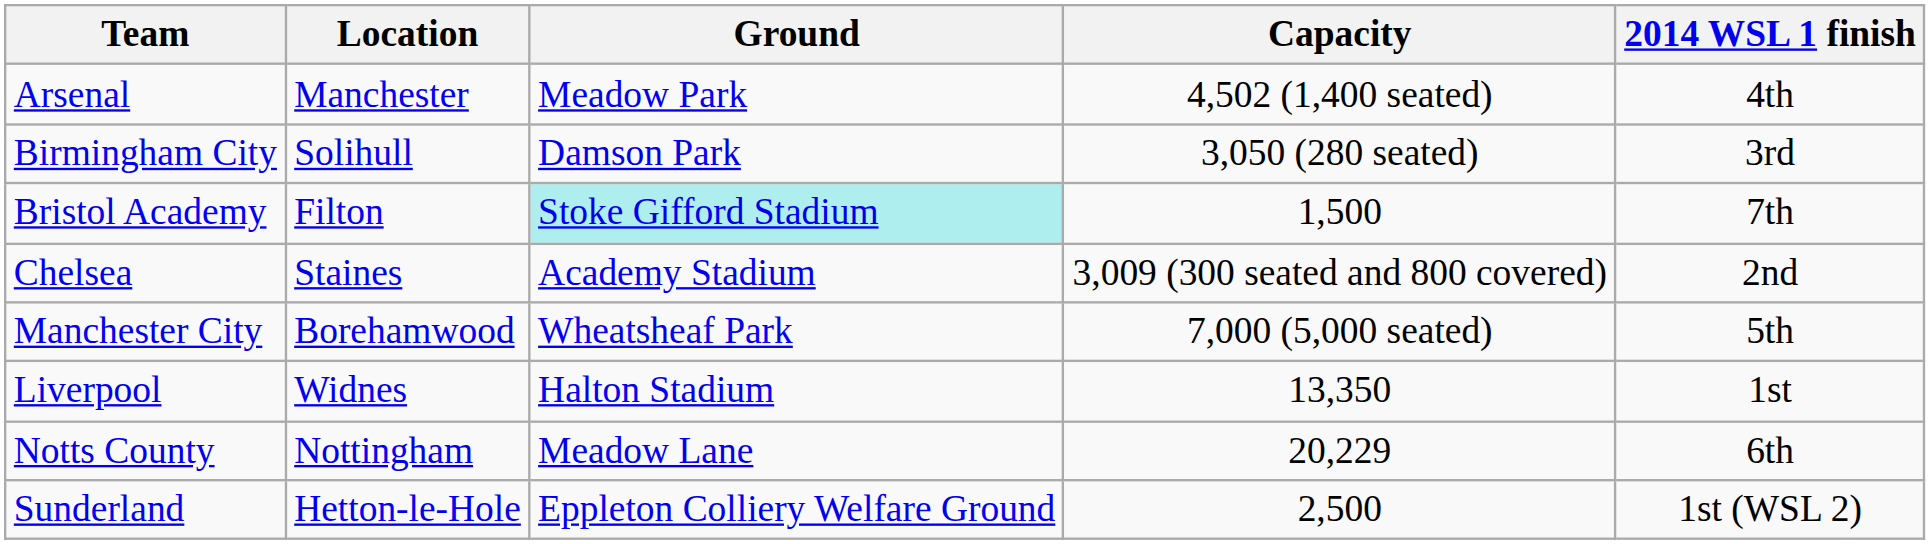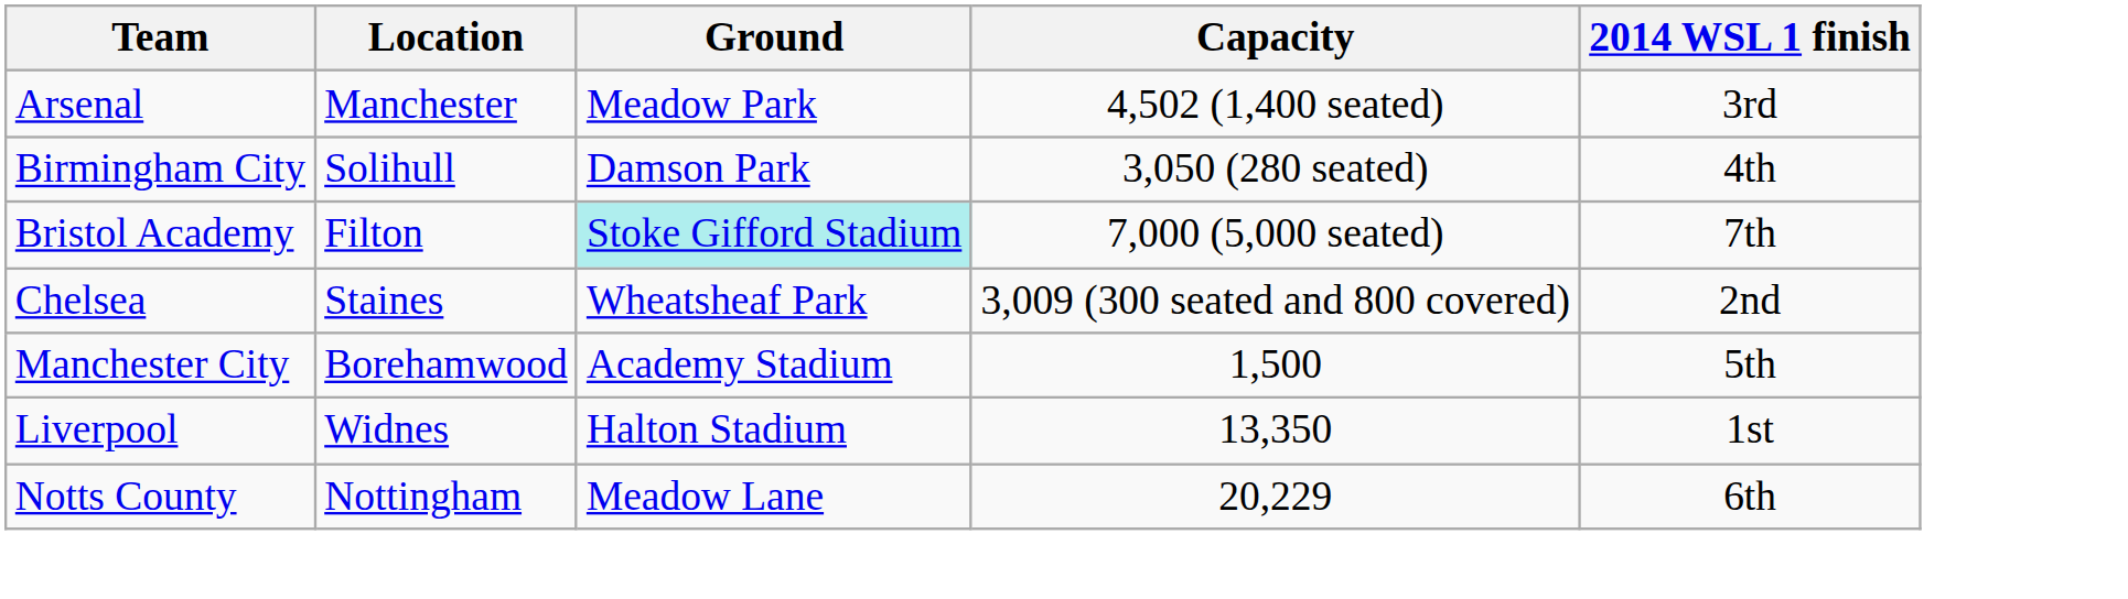 <table class="wikitable sortable">
 <tr>
 <th>Team</th>
 <th>Location</th>
 <th>Ground</th>
 <th>Capacity</th>
 <th data-sort-type=number><a href='#'>2014 WSL 1</a> finish</th>
 </tr>
 <tr>
 <td><a href='#'>Arsenal</a></td>
 <td><a href='#'>Manchester</a></td>
 <td><a href='#'>Meadow Park</a></td>
 <td style="text-align:center">4,502 (1,400 seated)</td>
-<td style="text-align:center">4th</td>
+<td style="text-align:center">3rd</td>
 </tr>
 <tr>
 <td><a href='#'>Birmingham City</a></td>
 <td><a href='#'>Solihull</a></td>
 <td><a href='#'>Damson Park</a></td>
 <td style="text-align:center">3,050 (280 seated)</td>
-<td style="text-align:center">3rd</td>
+<td style="text-align:center">4th</td>
 </tr>
 <tr>
 <td><a href='#'>Bristol Academy</a></td>
 <td><a href='#'>Filton</a></td>
 <td style="background: paleturquoise;"><a href='#'>Stoke Gifford Stadium</a></td>
-<td style="text-align:center">1,500</td>
+<td style="text-align:center">7,000 (5,000 seated)</td>
 <td style="text-align:center">7th</td>
 </tr>
 <tr>
 <td><a href='#'>Chelsea</a></td>
 <td><a href='#'>Staines</a></td>
-<td><a href='#'>Academy Stadium</a></td>
+<td><a href='#'>Wheatsheaf Park</a></td>
 <td style="text-align:center">3,009 (300 seated and 800 covered)</td>
 <td style="text-align:center">2nd</td>
 </tr>
 <tr>
 <td><a href='#'>Manchester City</a></td>
 <td><a href='#'>Borehamwood</a></td>
-<td><a href='#'>Wheatsheaf Park</a></td>
-<td style="text-align:center">7,000 (5,000 seated)</td>
+<td><a href='#'>Academy Stadium</a></td>
+<td style="text-align:center">1,500</td>
 <td style="text-align:center">5th</td>
 </tr>
 <tr>
 <td><a href='#'>Liverpool</a></td>
 <td><a href='#'>Widnes</a></td>
 <td><a href='#'>Halton Stadium</a></td>
 <td style="text-align:center">13,350</td>
 <td style="text-align:center">1st</td>
 </tr>
 <tr>
 <td><a href='#'>Notts County</a></td>
 <td><a href='#'>Nottingham</a></td>
 <td><a href='#'>Meadow Lane</a></td>
 <td style="text-align:center">20,229</td>
 <td style="text-align:center">6th</td>
 </tr>
-<tr>
-<td><a href='#'>Sunderland</a></td>
-<td><a href='#'>Hetton-le-Hole</a></td>
-<td><a href='#'>Eppleton Colliery Welfare Ground</a></td>
-<td style="text-align:center">2,500</td>
-<td style="text-align:center">1st (WSL 2)</td>
-</tr>
 </table>
